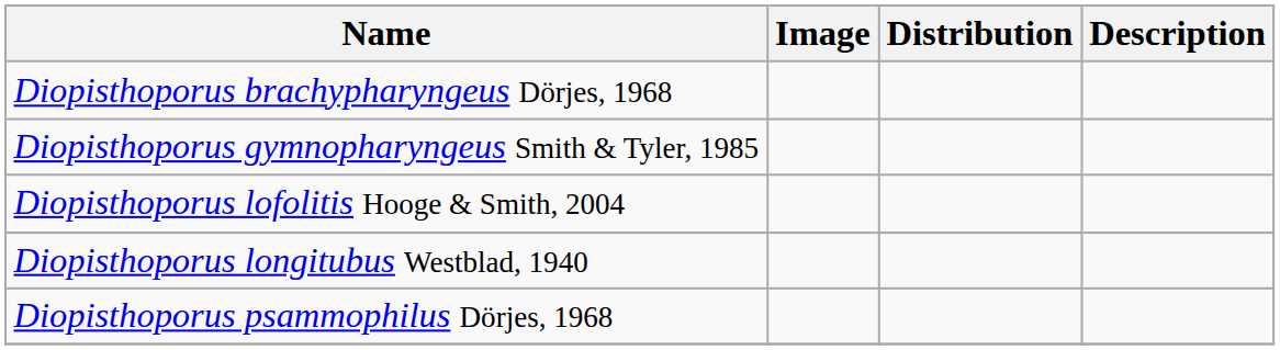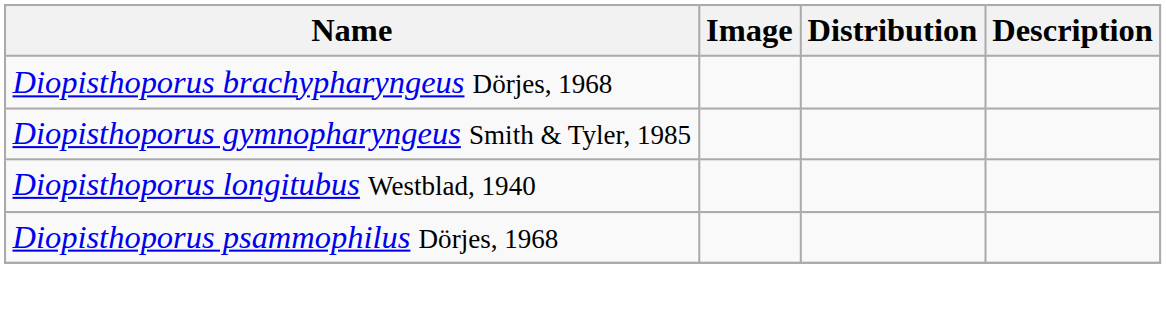 <table class="wikitable sortable" style="text-align:left;">
 <tr>
 <th scope="col">Name</th>
 <th scope="col">Image</th>
 <th scope="col">Distribution</th>
 <th scope="col">Description</th>
 </tr>
 <tr>
 <td scope="row" align="left"><em><a href='#'>Diopisthoporus brachypharyngeus</a></em> <small>Dörjes, 1968</small></td>
 <td></td>
 <td></td>
 <td></td>
 </tr>
 <tr>
 <td scope="row" align="left"><em><a href='#'>Diopisthoporus gymnopharyngeus</a></em> <small>Smith & Tyler, 1985</small></td>
 <td></td>
 <td></td>
 <td></td>
 </tr>
 <tr>
-<td scope="row" align="left"><em><a href='#'>Diopisthoporus lofolitis</a></em> <small>Hooge & Smith, 2004</small></td>
-<td></td>
-<td></td>
-<td></td>
-</tr>
-<tr>
 <td scope="row" align="left"><em><a href='#'>Diopisthoporus longitubus</a></em> <small>Westblad, 1940</small></td>
 <td></td>
 <td></td>
 <td></td>
 </tr>
 <tr>
 <td scope="row" align="left"><em><a href='#'>Diopisthoporus psammophilus</a></em> <small>Dörjes, 1968</small></td>
 <td></td>
 <td></td>
 <td></td>
 </tr>
 <tr>
 </tr>
 </table>
